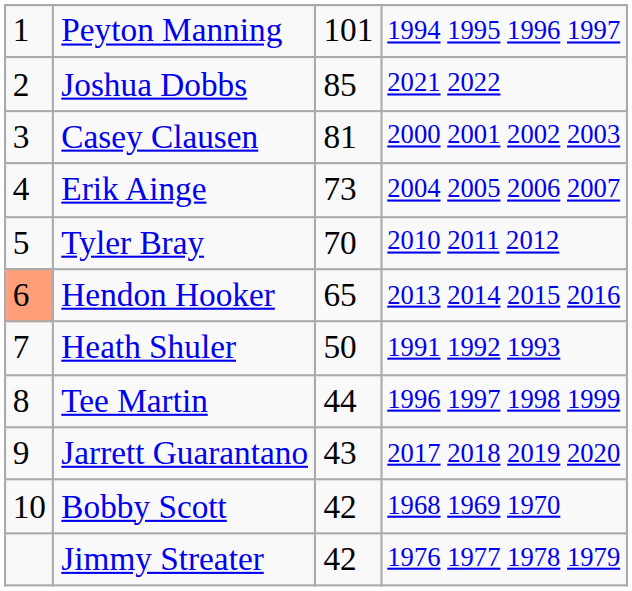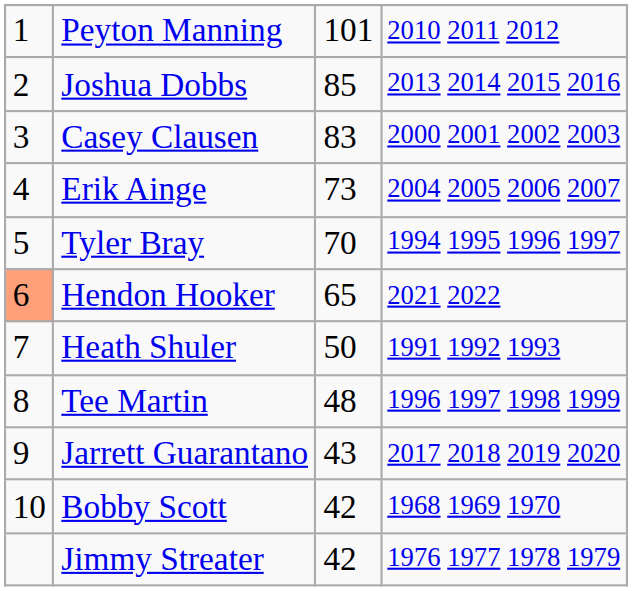 <table class="wikitable">
 <tr>
 </tr>
 <tr>
 <td>1</td>
 <td><a href='#'>Peyton Manning</a></td>
 <td><abbr>101</abbr></td>
-<td style="font-size:80%;"><a href='#'>1994</a> <a href='#'>1995</a> <a href='#'>1996</a> <a href='#'>1997</a></td>
+<td style="font-size:80%;"><a href='#'>2010</a> <a href='#'>2011</a> <a href='#'>2012</a></td>
 </tr>
 <tr>
 <td>2</td>
 <td><a href='#'>Joshua Dobbs</a></td>
 <td><abbr>85</abbr></td>
-<td style="font-size:80%;"><a href='#'>2021</a> <a href='#'>2022</a></td>
+<td style="font-size:80%;"><a href='#'>2013</a> <a href='#'>2014</a> <a href='#'>2015</a> <a href='#'>2016</a></td>
 </tr>
 <tr>
 <td>3</td>
 <td><a href='#'>Casey Clausen</a></td>
-<td><abbr>81</abbr></td>
+<td><abbr>83</abbr></td>
 <td style="font-size:80%;"><a href='#'>2000</a> <a href='#'>2001</a> <a href='#'>2002</a> <a href='#'>2003</a></td>
 </tr>
 <tr>
 <td>4</td>
 <td><a href='#'>Erik Ainge</a></td>
 <td><abbr>73</abbr></td>
 <td style="font-size:80%;"><a href='#'>2004</a> <a href='#'>2005</a> <a href='#'>2006</a> <a href='#'>2007</a></td>
 </tr>
 <tr>
 <td>5</td>
 <td><a href='#'>Tyler Bray</a></td>
 <td><abbr>70</abbr></td>
-<td style="font-size:80%;"><a href='#'>2010</a> <a href='#'>2011</a> <a href='#'>2012</a></td>
+<td style="font-size:80%;"><a href='#'>1994</a> <a href='#'>1995</a> <a href='#'>1996</a> <a href='#'>1997</a></td>
 </tr>
 <tr>
 <td style="background: lightsalmon;">6</td>
 <td><a href='#'>Hendon Hooker</a></td>
 <td><abbr>65</abbr></td>
-<td style="font-size:80%;"><a href='#'>2013</a> <a href='#'>2014</a> <a href='#'>2015</a> <a href='#'>2016</a></td>
+<td style="font-size:80%;"><a href='#'>2021</a> <a href='#'>2022</a></td>
 </tr>
 <tr>
 <td>7</td>
 <td><a href='#'>Heath Shuler</a></td>
 <td><abbr>50</abbr></td>
 <td style="font-size:80%;"><a href='#'>1991</a> <a href='#'>1992</a> <a href='#'>1993</a></td>
 </tr>
 <tr>
 <td>8</td>
 <td><a href='#'>Tee Martin</a></td>
-<td><abbr>44</abbr></td>
+<td><abbr>48</abbr></td>
 <td style="font-size:80%;"><a href='#'>1996</a> <a href='#'>1997</a> <a href='#'>1998</a> <a href='#'>1999</a></td>
 </tr>
 <tr>
 <td>9</td>
 <td><a href='#'>Jarrett Guarantano</a></td>
 <td><abbr>43</abbr></td>
 <td style="font-size:80%;"><a href='#'>2017</a> <a href='#'>2018</a> <a href='#'>2019</a> <a href='#'>2020</a></td>
 </tr>
 <tr>
 <td>10</td>
 <td><a href='#'>Bobby Scott</a></td>
 <td><abbr>42</abbr></td>
 <td style="font-size:80%;"><a href='#'>1968</a> <a href='#'>1969</a> <a href='#'>1970</a></td>
 </tr>
 <tr>
 <td></td>
 <td><a href='#'>Jimmy Streater</a></td>
 <td><abbr>42</abbr></td>
 <td style="font-size:80%;"><a href='#'>1976</a> <a href='#'>1977</a> <a href='#'>1978</a> <a href='#'>1979</a></td>
 </tr>
 </table>
